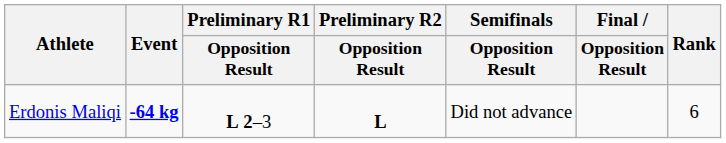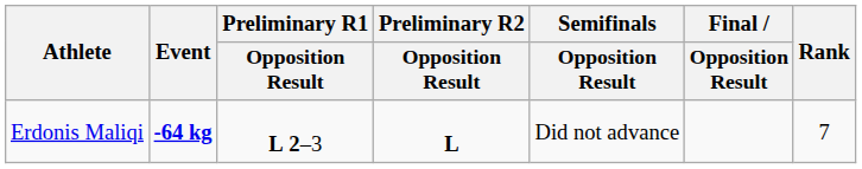 <table class="wikitable" style="font-size:90%;">
 <tr>
 <th rowspan=2>Athlete</th>
 <th rowspan=2>Event</th>
 <th>Preliminary R1</th>
 <th>Preliminary R2</th>
 <th>Semifinals</th>
 <th>Final / </th>
 <th rowspan=2>Rank</th>
 </tr>
 <tr style="font-size:95%">
 <th>Opposition<br>Result</th>
 <th>Opposition<br>Result</th>
 <th>Opposition<br>Result</th>
 <th>Opposition<br>Result</th>
 </tr>
 <tr align=center>
 <td align=left><a href='#'>Erdonis Maliqi</a></td>
 <td align=left><strong><a href='#'>-64 kg</a></strong></td>
 <td><br><strong>L</strong> <strong>2</strong>–3</td>
 <td><br><strong>L</strong> <strong></strong></td>
 <td>Did not advance</td>
 <td><br> <strong></strong></td>
-<td>6</td>
+<td>7</td>
 </tr>
 </table>
